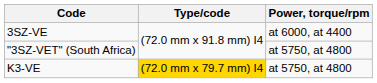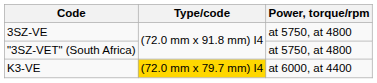 <table class="wikitable">
 <tr>
 <th>Code</th>
 <th>Type/code</th>
 <th>Power, torque/rpm</th>
 </tr>
 <tr>
 <td>3SZ-VE</td>
 <td rowspan="2"> (72.0 mm x 91.8 mm) I4</td>
-<td> at 6000,  at 4400</td>
+<td> at 5750,  at 4800</td>
 </tr>
 <tr>
 <td>"3SZ-VET" (South Africa)</td>
 <td> at 5750,  at 4800</td>
 </tr>
 <tr>
 <td>K3-VE</td>
 <td style="background: gold;"> (72.0 mm x 79.7 mm) I4</td>
-<td> at 5750,  at 4800</td>
+<td> at 6000,  at 4400</td>
 </tr>
 </table>
